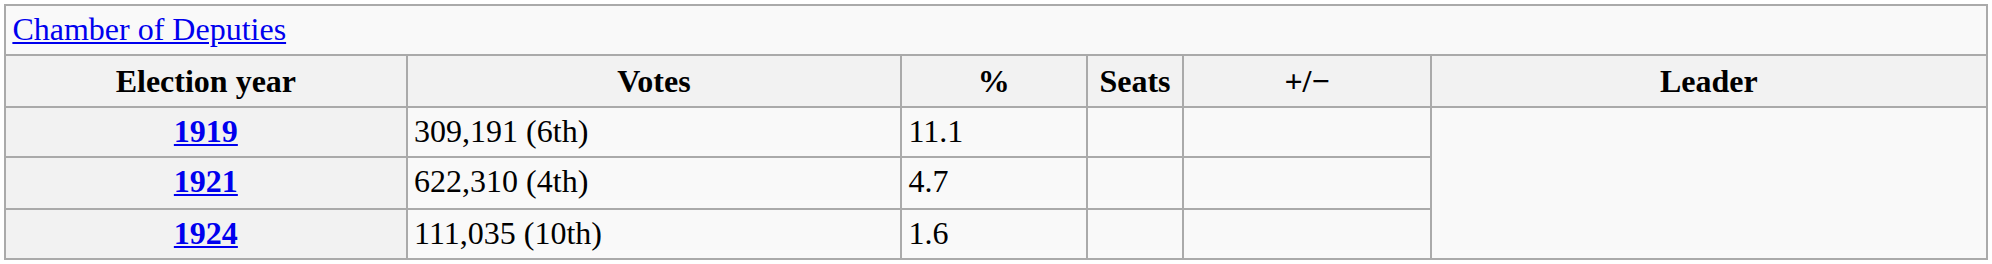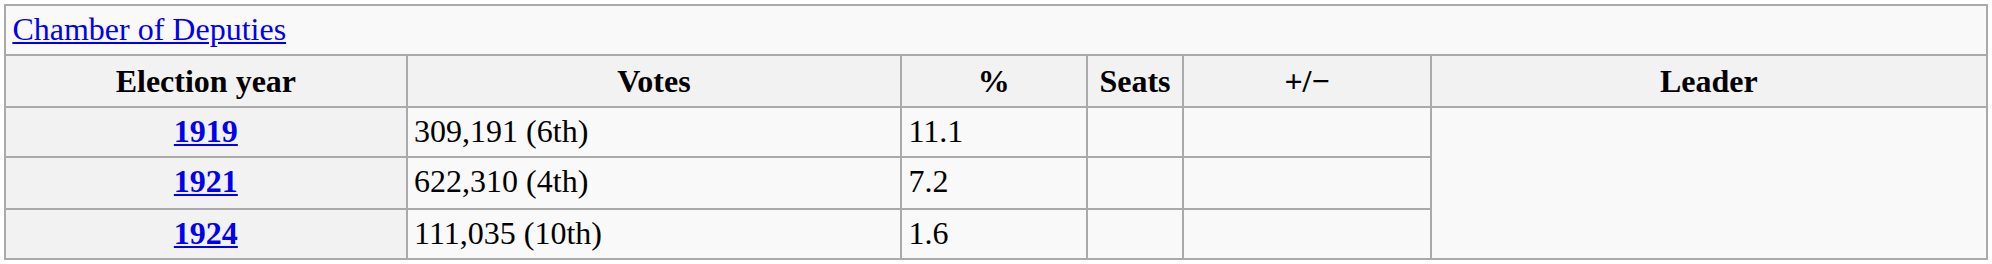 <table class=wikitable style="width:50%; border:1px #AAAAFF solid">
 <tr>
 <td colspan=6><a href='#'>Chamber of Deputies</a></td>
 </tr>
 <tr>
 <th width=13%>Election year</th>
 <th width=16%>Votes</th>
 <th width=6%>%</th>
 <th width=1%>Seats</th>
 <th width=8%>+/−</th>
 <th width=18%>Leader</th>
 </tr>
 <tr>
 <th><a href='#'>1919</a></th>
 <td>309,191 (6th)</td>
 <td>11.1</td>
 <td></td>
 <td></td>
 <td rowspan=3></td>
 </tr>
 <tr>
 <th><a href='#'>1921</a></th>
 <td>622,310 (4th)</td>
-<td>4.7</td>
+<td>7.2</td>
 <td></td>
 <td></td>
 </tr>
 <tr>
 <th><a href='#'>1924</a></th>
 <td>111,035 (10th)</td>
 <td>1.6</td>
 <td></td>
 <td></td>
 </tr>
 </table>
